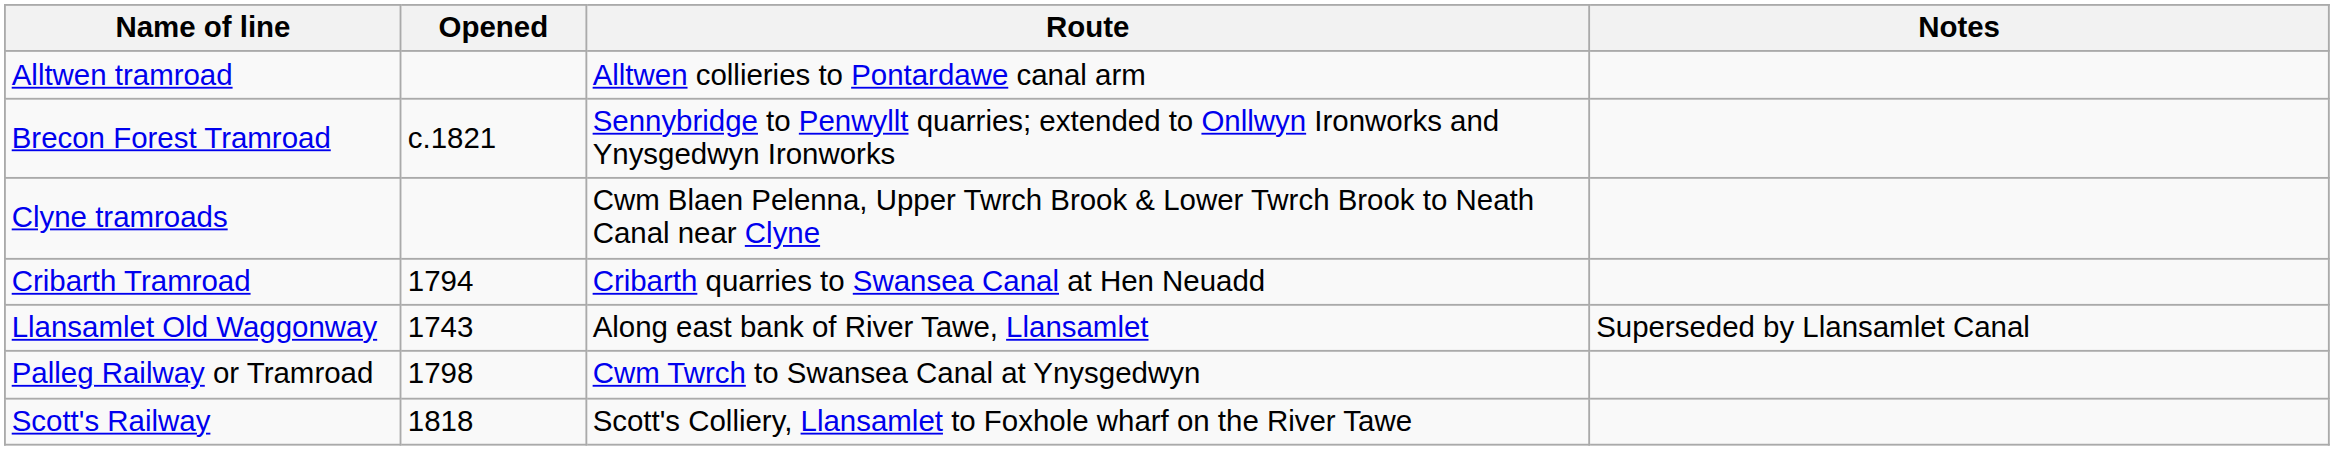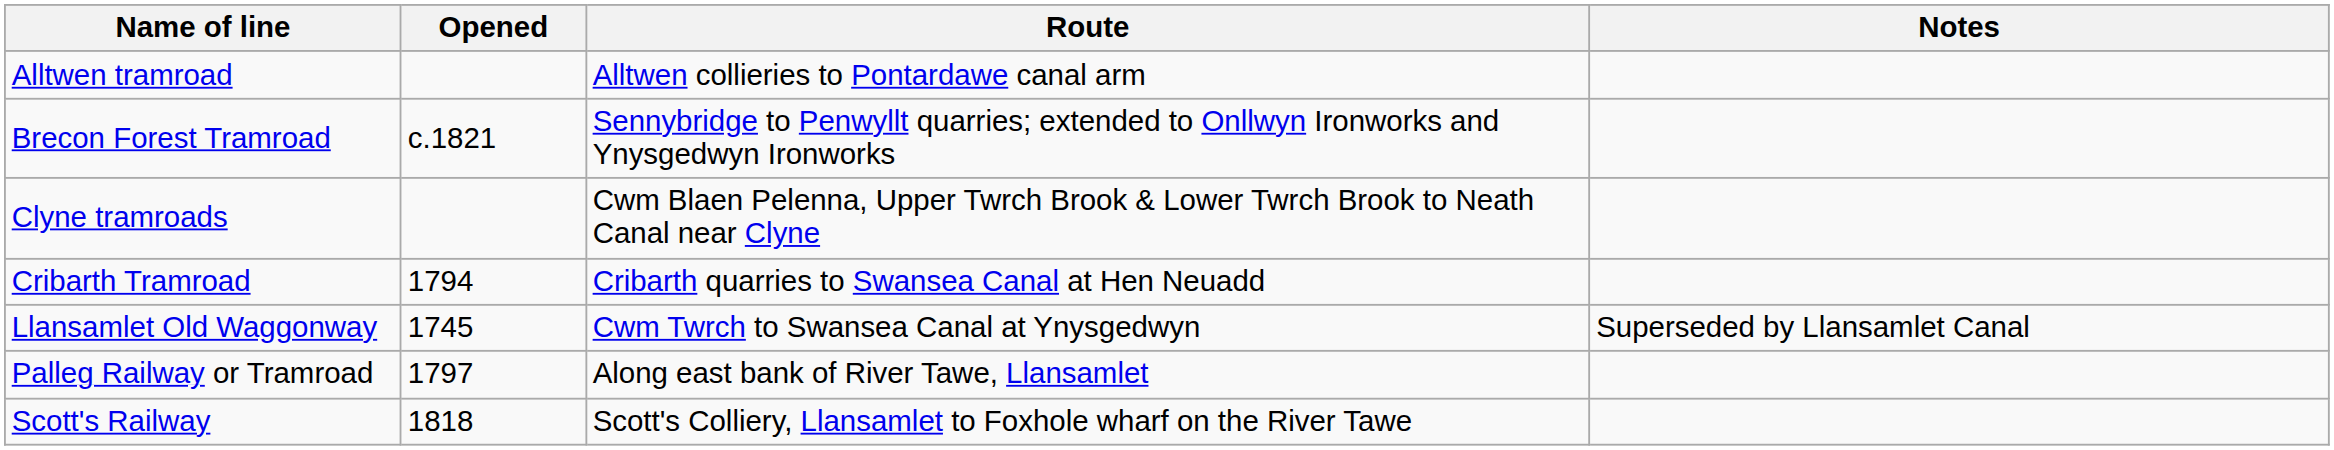 <table class="wikitable" width="100%">
 <tr>
 <th width="15%">Name of line</th>
 <th width="7%">Opened</th>
 <th width="38%">Route</th>
 <th width="28%">Notes</th>
 </tr>
 <tr>
 <td><a href='#'>Alltwen tramroad</a></td>
 <td> </td>
 <td><a href='#'>Alltwen</a> collieries to <a href='#'>Pontardawe</a> canal arm</td>
 <td> </td>
 </tr>
 <tr>
 <td><a href='#'>Brecon Forest Tramroad</a></td>
 <td>c.1821</td>
 <td><a href='#'>Sennybridge</a> to <a href='#'>Penwyllt</a> quarries; extended to <a href='#'>Onllwyn</a> Ironworks and Ynysgedwyn Ironworks</td>
 <td> </td>
 </tr>
 <tr>
 <td><a href='#'>Clyne tramroads</a></td>
 <td> </td>
 <td>Cwm Blaen Pelenna, Upper Twrch Brook & Lower Twrch Brook to Neath Canal near <a href='#'>Clyne</a></td>
 <td> </td>
 </tr>
 <tr>
 <td><a href='#'>Cribarth Tramroad</a></td>
 <td>1794</td>
 <td><a href='#'>Cribarth</a> quarries to <a href='#'>Swansea Canal</a> at Hen Neuadd</td>
 <td> </td>
 </tr>
 <tr>
 <td><a href='#'>Llansamlet Old Waggonway</a></td>
-<td>1743</td>
-<td>Along east bank of River Tawe, <a href='#'>Llansamlet</a></td>
+<td>1745</td>
+<td><a href='#'>Cwm Twrch</a> to Swansea Canal at Ynysgedwyn</td>
 <td>Superseded by Llansamlet Canal</td>
 </tr>
 <tr>
 <td><a href='#'>Palleg Railway</a> or Tramroad</td>
-<td>1798</td>
-<td><a href='#'>Cwm Twrch</a> to Swansea Canal at Ynysgedwyn</td>
+<td>1797</td>
+<td>Along east bank of River Tawe, <a href='#'>Llansamlet</a></td>
 <td> </td>
 </tr>
 <tr>
 <td><a href='#'>Scott's Railway</a></td>
 <td>1818</td>
 <td>Scott's Colliery, <a href='#'>Llansamlet</a> to Foxhole wharf on the River Tawe</td>
 <td> </td>
 </tr>
 </table>
